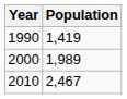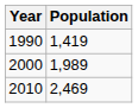 <table class="wikitable">
 <tr>
 <th>Year</th>
 <th>Population</th>
 </tr>
 <tr>
 <td>1990</td>
 <td>1,419</td>
 </tr>
 <tr>
 <td>2000</td>
 <td>1,989</td>
 </tr>
 <tr>
 <td>2010</td>
-<td>2,467</td>
+<td>2,469</td>
 </tr>
 </table>
